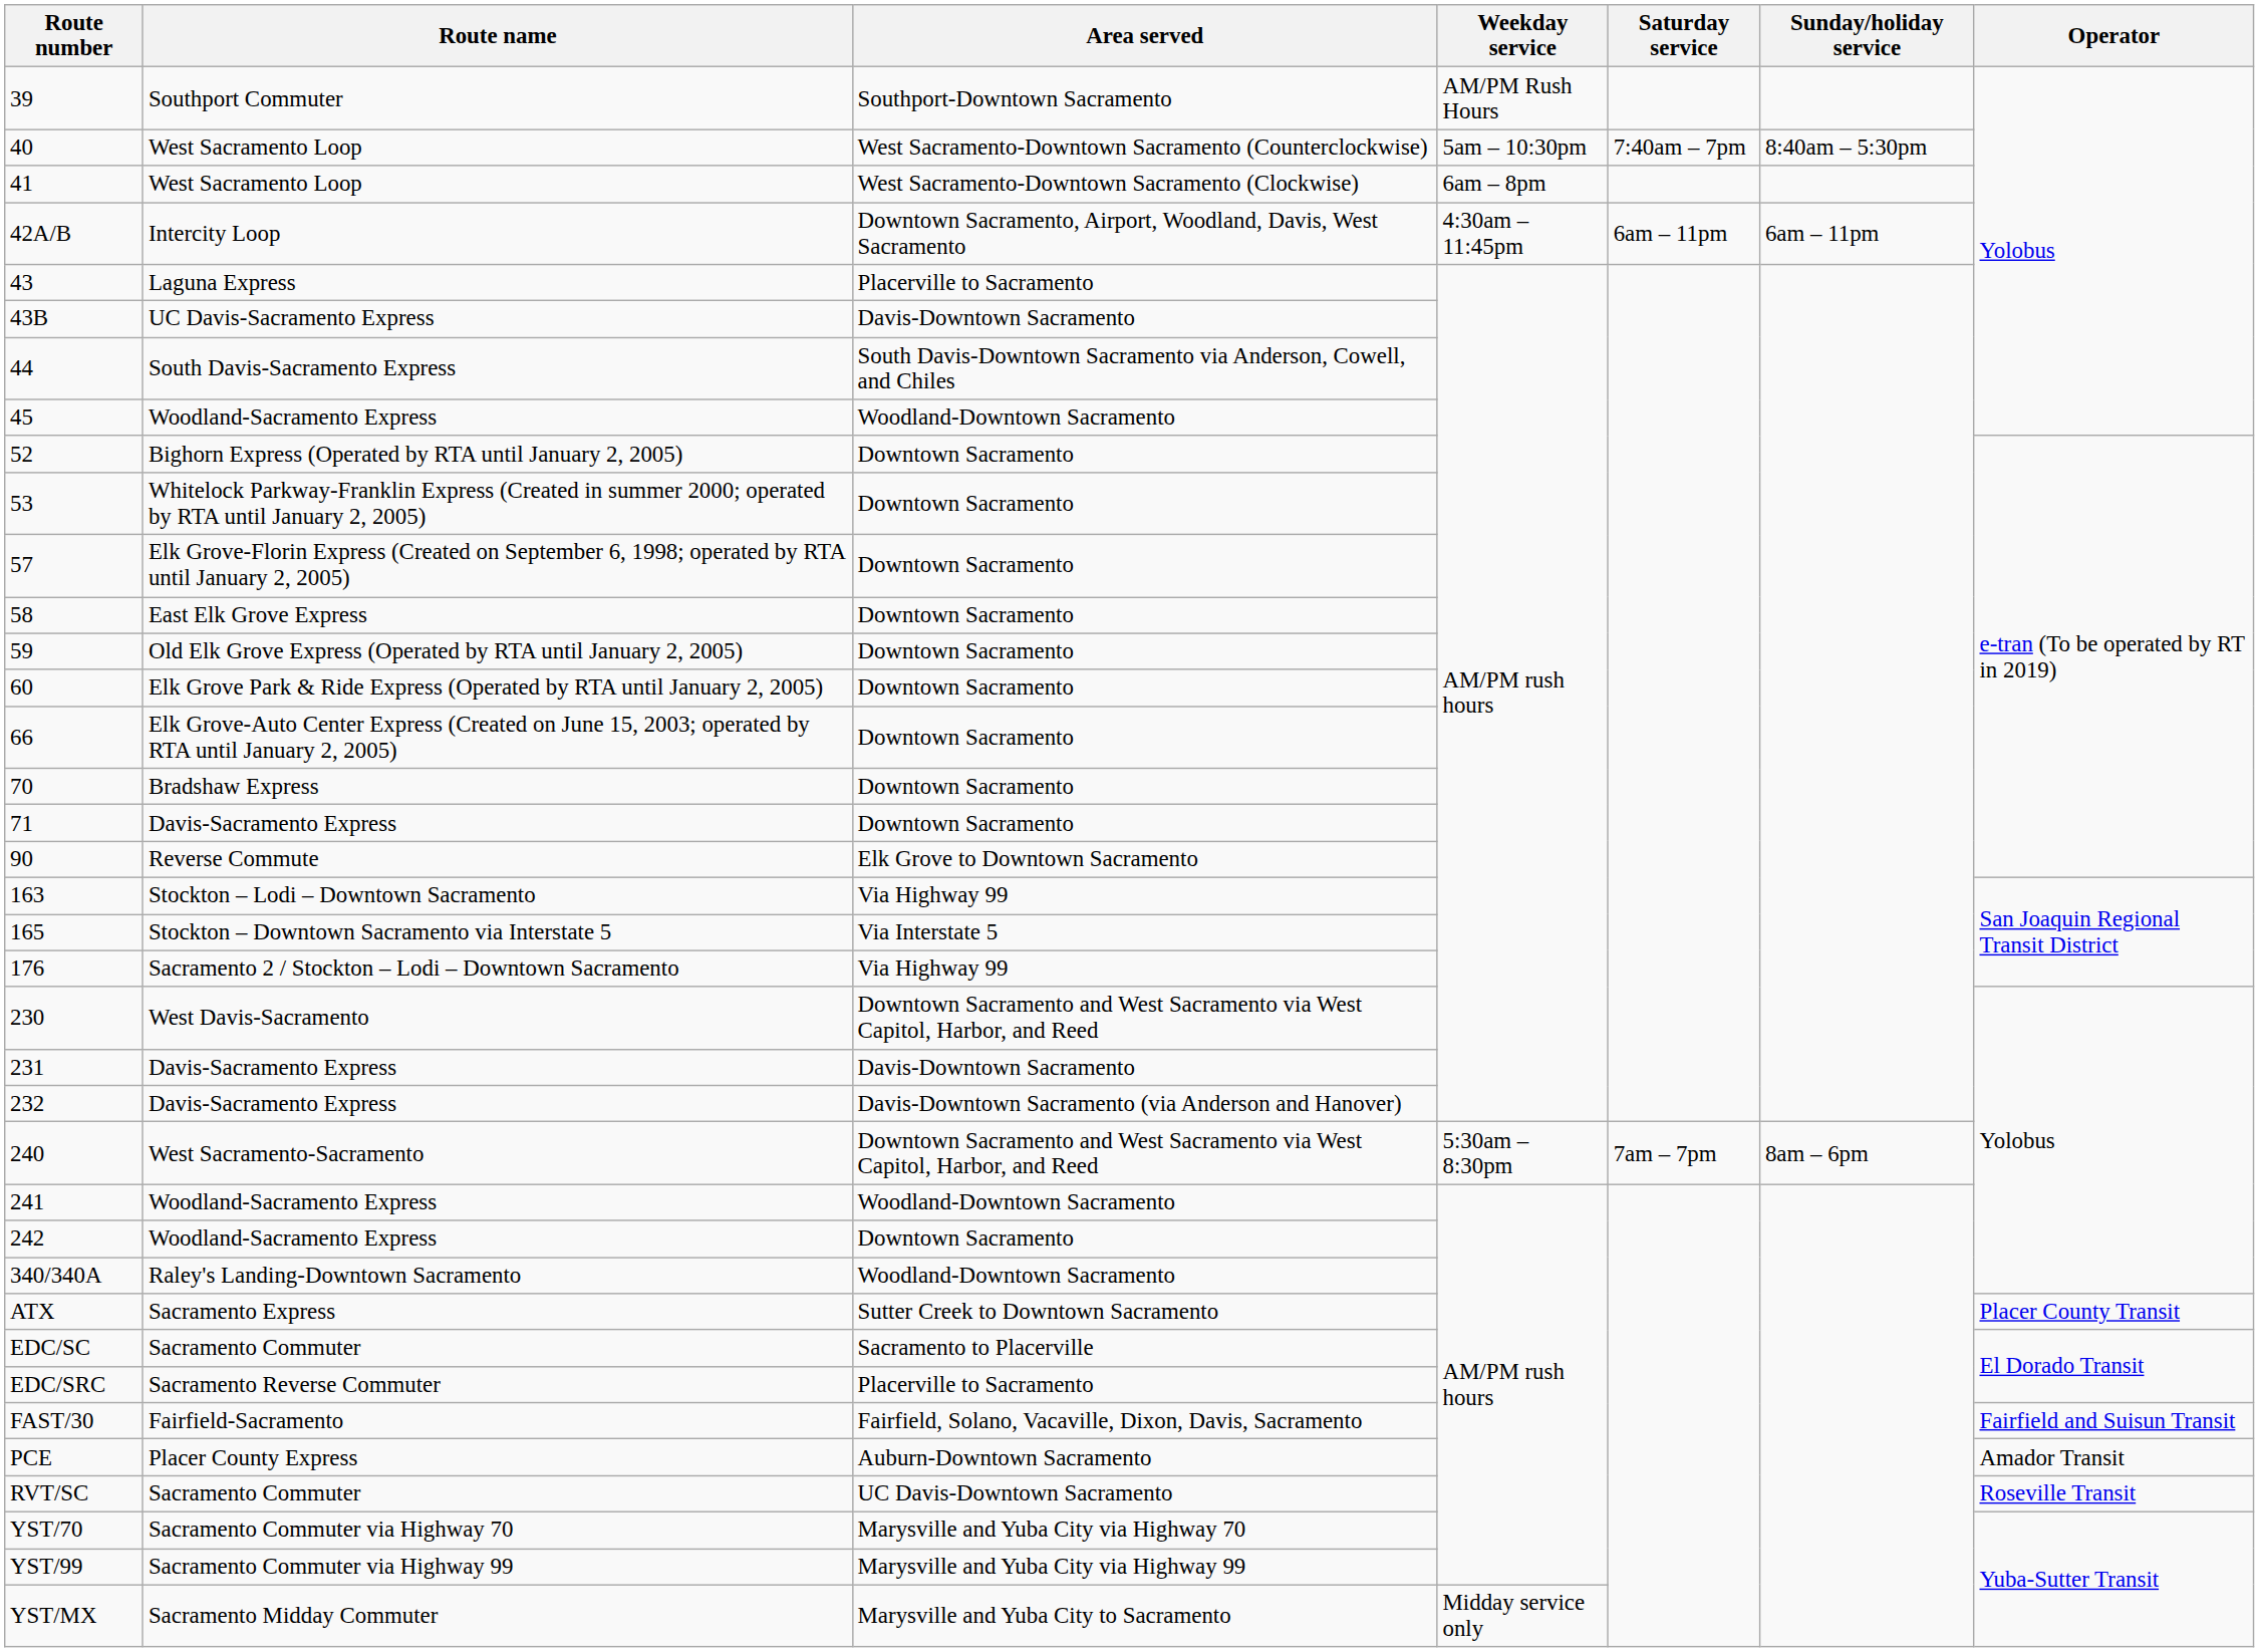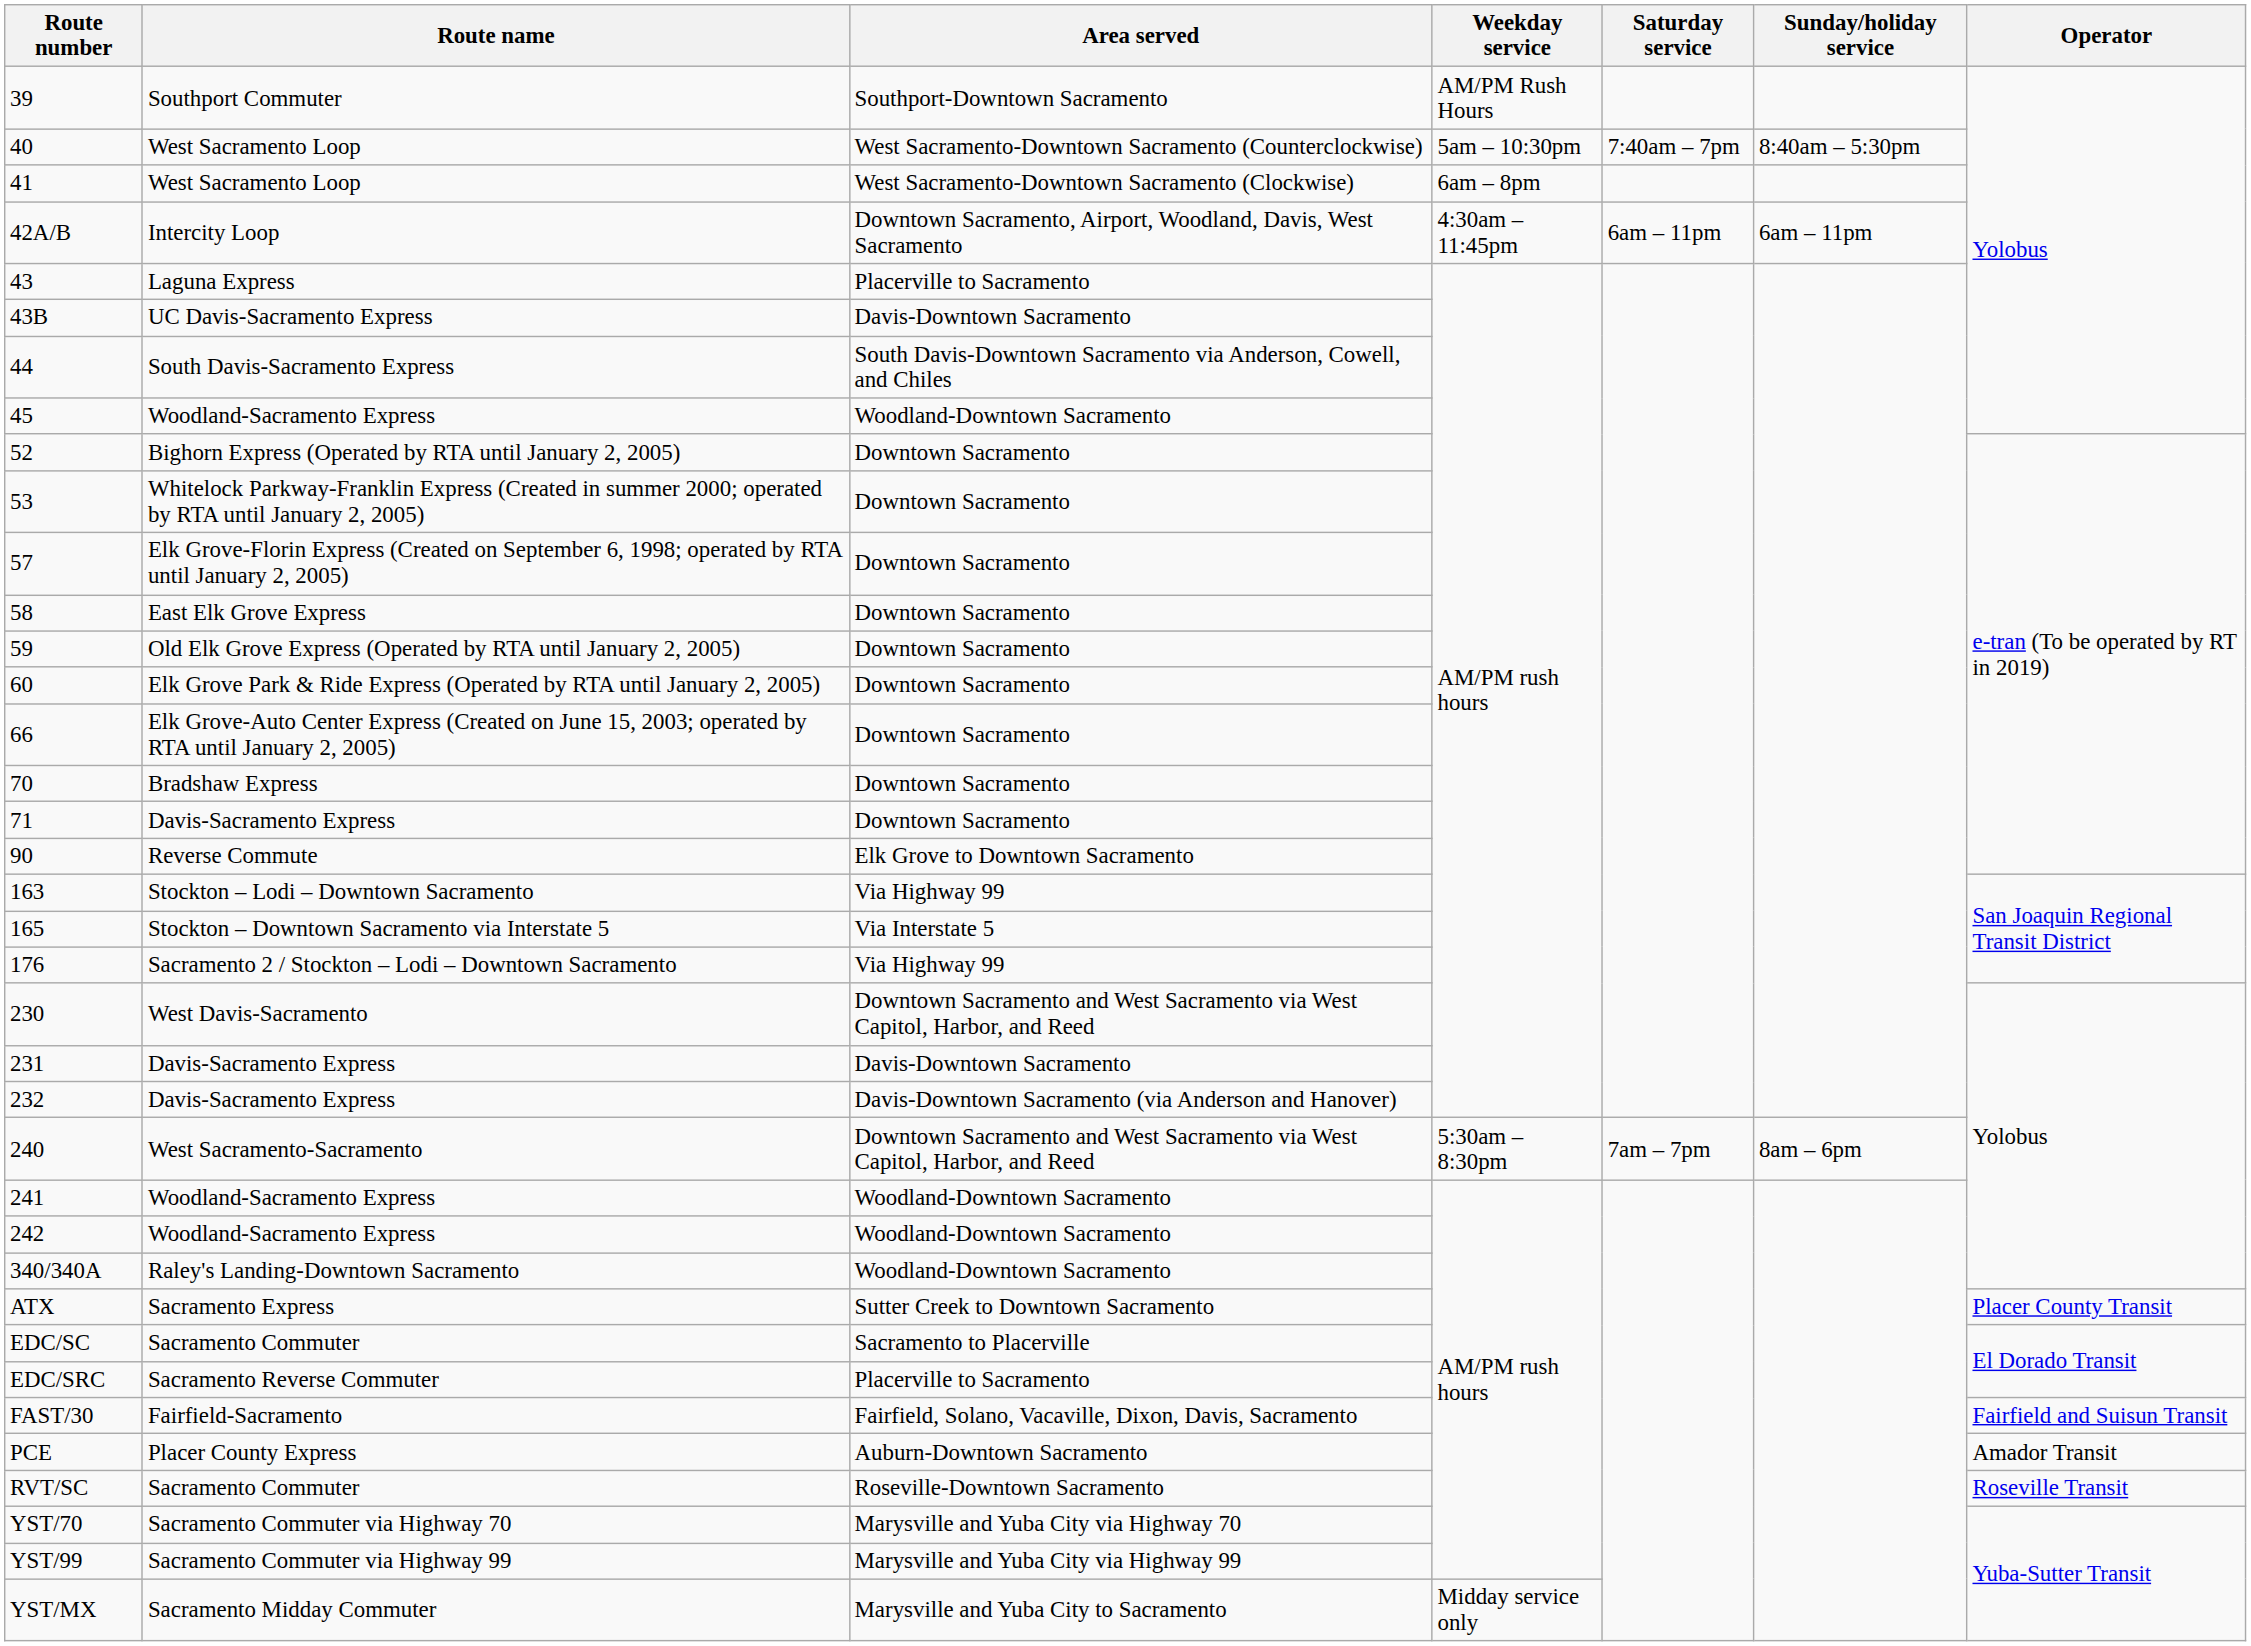 <table class="wikitable">
 <tr>
 <th>Route number</th>
 <th>Route name</th>
 <th>Area served</th>
 <th>Weekday service</th>
 <th>Saturday service</th>
 <th>Sunday/holiday service</th>
 <th>Operator</th>
 </tr>
 <tr>
 <td>39</td>
 <td>Southport Commuter</td>
 <td>Southport-Downtown Sacramento</td>
 <td>AM/PM Rush Hours</td>
 <td></td>
 <td></td>
 <td rowspan=8><a href='#'>Yolobus</a></td>
 </tr>
 <tr>
 <td>40</td>
 <td>West Sacramento Loop</td>
 <td>West Sacramento-Downtown Sacramento (Counterclockwise)</td>
 <td>5am – 10:30pm</td>
 <td>7:40am – 7pm</td>
 <td>8:40am – 5:30pm</td>
 </tr>
 <tr>
 <td>41</td>
 <td>West Sacramento Loop</td>
 <td>West Sacramento-Downtown Sacramento (Clockwise)</td>
 <td>6am – 8pm</td>
 <td></td>
 <td></td>
 </tr>
 <tr>
 <td>42A/B</td>
 <td>Intercity Loop</td>
 <td>Downtown Sacramento, Airport, Woodland, Davis, West Sacramento</td>
 <td>4:30am – 11:45pm</td>
 <td>6am – 11pm</td>
 <td>6am – 11pm</td>
 </tr>
 <tr>
 <td>43</td>
 <td>Laguna Express</td>
 <td>Placerville to Sacramento</td>
 <td rowspan=20>AM/PM rush hours</td>
 <td rowspan=20></td>
 <td rowspan=20></td>
 </tr>
 <tr>
 <td>43B</td>
 <td>UC Davis-Sacramento Express</td>
 <td>Davis-Downtown Sacramento</td>
 </tr>
 <tr>
 <td>44</td>
 <td>South Davis-Sacramento Express</td>
 <td>South Davis-Downtown Sacramento via Anderson, Cowell, and Chiles</td>
 </tr>
 <tr>
 <td>45</td>
 <td>Woodland-Sacramento Express</td>
 <td>Woodland-Downtown Sacramento</td>
 </tr>
 <tr>
 <td>52</td>
 <td>Bighorn Express (Operated by RTA until January 2, 2005)</td>
 <td>Downtown Sacramento</td>
 <td rowspan=10><a href='#'>e-tran</a> (To be operated by RT in 2019)</td>
 </tr>
 <tr>
 <td>53</td>
 <td>Whitelock Parkway-Franklin Express (Created in summer 2000; operated by RTA until January 2, 2005)</td>
 <td>Downtown Sacramento</td>
 </tr>
 <tr>
 <td>57</td>
 <td>Elk Grove-Florin Express (Created on September 6, 1998; operated by RTA until January 2, 2005)</td>
 <td>Downtown Sacramento</td>
 </tr>
 <tr>
 <td>58</td>
 <td>East Elk Grove Express</td>
 <td>Downtown Sacramento</td>
 </tr>
 <tr>
 <td>59</td>
 <td>Old Elk Grove Express (Operated by RTA until January 2, 2005)</td>
 <td>Downtown Sacramento</td>
 </tr>
 <tr>
 <td>60</td>
 <td>Elk Grove Park & Ride Express (Operated by RTA until January 2, 2005)</td>
 <td>Downtown Sacramento</td>
 </tr>
 <tr>
 <td>66</td>
 <td>Elk Grove-Auto Center Express (Created on June 15, 2003; operated by RTA until January 2, 2005)</td>
 <td>Downtown Sacramento</td>
 </tr>
 <tr>
 <td>70</td>
 <td>Bradshaw Express</td>
 <td>Downtown Sacramento</td>
 </tr>
 <tr>
 <td>71</td>
 <td>Davis-Sacramento Express</td>
 <td>Downtown Sacramento</td>
 </tr>
 <tr>
 <td>90</td>
 <td>Reverse Commute</td>
 <td>Elk Grove to Downtown Sacramento</td>
 </tr>
 <tr>
 <td>163</td>
 <td>Stockton – Lodi – Downtown Sacramento</td>
 <td>Via Highway 99</td>
 <td rowspan=3><a href='#'>San Joaquin Regional Transit District</a></td>
 </tr>
 <tr>
 <td>165</td>
 <td>Stockton – Downtown Sacramento via Interstate 5</td>
 <td>Via Interstate 5</td>
 </tr>
 <tr>
 <td>176</td>
 <td>Sacramento 2 / Stockton – Lodi – Downtown Sacramento</td>
 <td>Via Highway 99</td>
 </tr>
 <tr>
 <td>230</td>
 <td>West Davis-Sacramento</td>
 <td>Downtown Sacramento and West Sacramento via West Capitol, Harbor, and Reed</td>
 <td rowspan=7>Yolobus</td>
 </tr>
 <tr>
 <td>231</td>
 <td>Davis-Sacramento Express</td>
 <td>Davis-Downtown Sacramento</td>
 </tr>
 <tr>
 <td>232</td>
 <td>Davis-Sacramento Express</td>
 <td>Davis-Downtown Sacramento (via Anderson and Hanover)</td>
 </tr>
 <tr>
 <td>240</td>
 <td>West Sacramento-Sacramento</td>
 <td>Downtown Sacramento and West Sacramento via West Capitol, Harbor, and Reed</td>
 <td>5:30am – 8:30pm</td>
 <td>7am – 7pm</td>
 <td>8am – 6pm</td>
 </tr>
 <tr>
 <td>241</td>
 <td>Woodland-Sacramento Express</td>
 <td>Woodland-Downtown Sacramento</td>
 <td rowspan=11>AM/PM rush hours</td>
 <td rowspan=12></td>
 <td rowspan=12></td>
 </tr>
 <tr>
 <td>242</td>
 <td>Woodland-Sacramento Express</td>
-<td>Downtown Sacramento</td>
+<td>Woodland-Downtown Sacramento</td>
 </tr>
 <tr>
 <td>340/340A</td>
 <td>Raley's Landing-Downtown Sacramento</td>
 <td>Woodland-Downtown Sacramento</td>
 </tr>
 <tr>
 <td>ATX</td>
 <td>Sacramento Express</td>
 <td>Sutter Creek to Downtown Sacramento</td>
 <td><a href='#'>Placer County Transit</a></td>
 </tr>
 <tr>
 <td>EDC/SC</td>
 <td>Sacramento Commuter</td>
 <td>Sacramento to Placerville</td>
 <td rowspan=2><a href='#'>El Dorado Transit</a></td>
 </tr>
 <tr>
 <td>EDC/SRC</td>
 <td>Sacramento Reverse Commuter</td>
 <td>Placerville to Sacramento</td>
 </tr>
 <tr>
 <td>FAST/30</td>
 <td>Fairfield-Sacramento</td>
 <td>Fairfield, Solano, Vacaville, Dixon, Davis, Sacramento</td>
 <td><a href='#'>Fairfield and Suisun Transit</a></td>
 </tr>
 <tr>
 <td>PCE</td>
 <td>Placer County Express</td>
 <td>Auburn-Downtown Sacramento</td>
 <td>Amador Transit</td>
 </tr>
 <tr>
 <td>RVT/SC</td>
 <td>Sacramento Commuter</td>
-<td>UC Davis-Downtown Sacramento</td>
+<td>Roseville-Downtown Sacramento</td>
 <td><a href='#'>Roseville Transit</a></td>
 </tr>
 <tr>
 <td>YST/70</td>
 <td>Sacramento Commuter via Highway 70</td>
 <td>Marysville and Yuba City via Highway 70</td>
 <td rowspan=3><a href='#'>Yuba-Sutter Transit</a></td>
 </tr>
 <tr>
 <td>YST/99</td>
 <td>Sacramento Commuter via Highway 99</td>
 <td>Marysville and Yuba City via Highway 99</td>
 </tr>
 <tr>
 <td>YST/MX</td>
 <td>Sacramento Midday Commuter</td>
 <td>Marysville and Yuba City to Sacramento</td>
 <td>Midday service only</td>
 </tr>
 </table>
